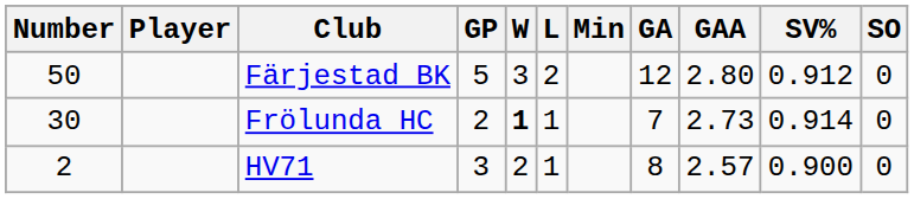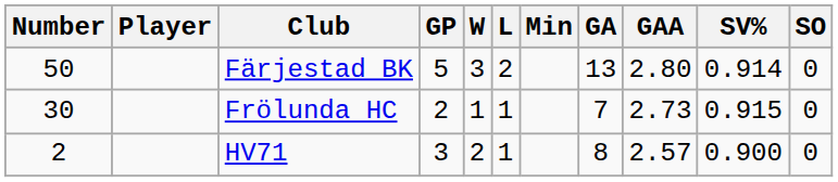 <table class="wikitable sortable" style="text-align: center;">
 <tr>
 <th>Number</th>
 <th>Player</th>
 <th>Club</th>
 <th>GP</th>
 <th>W</th>
 <th>L</th>
 <th>Min</th>
 <th>GA</th>
 <th>GAA</th>
 <th>SV%</th>
 <th>SO</th>
 </tr>
 <tr>
 <td>50</td>
 <td align=left></td>
 <td align=left><a href='#'>Färjestad BK</a></td>
 <td>5</td>
 <td>3</td>
 <td>2</td>
 <td></td>
-<td>12</td>
+<td>13</td>
 <td>2.80</td>
-<td>0.912</td>
+<td>0.914</td>
 <td>0</td>
 </tr>
 <tr>
 <td>30</td>
 <td align=left></td>
 <td align=left><a href='#'>Frölunda HC</a></td>
 <td>2</td>
-<td><strong>1</strong></td>
+<td>1</td>
 <td>1</td>
 <td></td>
 <td>7</td>
 <td>2.73</td>
-<td>0.914</td>
+<td>0.915</td>
 <td>0</td>
 </tr>
 <tr>
 <td>2</td>
 <td align=left></td>
 <td align=left><a href='#'>HV71</a></td>
 <td>3</td>
 <td>2</td>
 <td>1</td>
 <td></td>
 <td>8</td>
 <td>2.57</td>
 <td>0.900</td>
 <td>0</td>
 </tr>
 </table>
